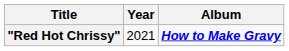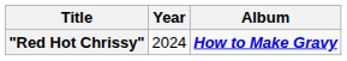 <table class="wikitable plainrowheaders" style="text-align:center;">
 <tr>
 <th scope="col" rowspan="1">Title</th>
 <th scope="col" rowspan="1">Year</th>
 <th scope="col" rowspan="1">Album</th>
 </tr>
 <tr>
 <th scope="row">"Red Hot Chrissy"</th>
-<td>2021</td>
+<td>2024</td>
 <td><strong><em><a href='#'>How to Make Gravy</a></em></strong></td>
 </tr>
 </table>
